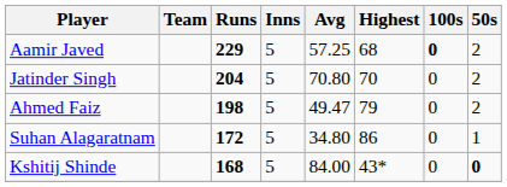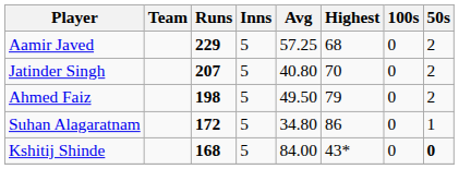 <table class="wikitable">
 <tr>
 <th>Player</th>
 <th>Team</th>
 <th>Runs</th>
 <th>Inns</th>
 <th>Avg</th>
 <th>Highest</th>
 <th>100s</th>
 <th>50s</th>
 </tr>
 <tr>
 <td><a href='#'>Aamir Javed</a></td>
 <td></td>
 <td><strong>229</strong></td>
 <td>5</td>
 <td>57.25</td>
 <td>68</td>
-<td><strong>0</strong></td>
+<td>0</td>
 <td>2</td>
 </tr>
 <tr>
 <td><a href='#'>Jatinder Singh</a></td>
 <td></td>
-<td><strong>204</strong></td>
+<td><strong>207</strong></td>
 <td>5</td>
-<td>70.80</td>
+<td>40.80</td>
 <td>70</td>
 <td>0</td>
 <td>2</td>
 </tr>
 <tr>
 <td><a href='#'>Ahmed Faiz</a></td>
 <td></td>
 <td><strong>198</strong></td>
 <td>5</td>
-<td>49.47</td>
+<td>49.50</td>
 <td>79</td>
 <td>0</td>
 <td>2</td>
 </tr>
 <tr>
 <td><a href='#'>Suhan Alagaratnam</a></td>
 <td></td>
 <td><strong>172</strong></td>
 <td>5</td>
 <td>34.80</td>
 <td>86</td>
 <td>0</td>
 <td>1</td>
 </tr>
 <tr>
 <td><a href='#'>Kshitij Shinde</a></td>
 <td></td>
 <td><strong>168</strong></td>
 <td>5</td>
 <td>84.00</td>
 <td>43*</td>
 <td>0</td>
 <td><strong>0</strong></td>
 </tr>
 <tr>
 </tr>
 </table>
